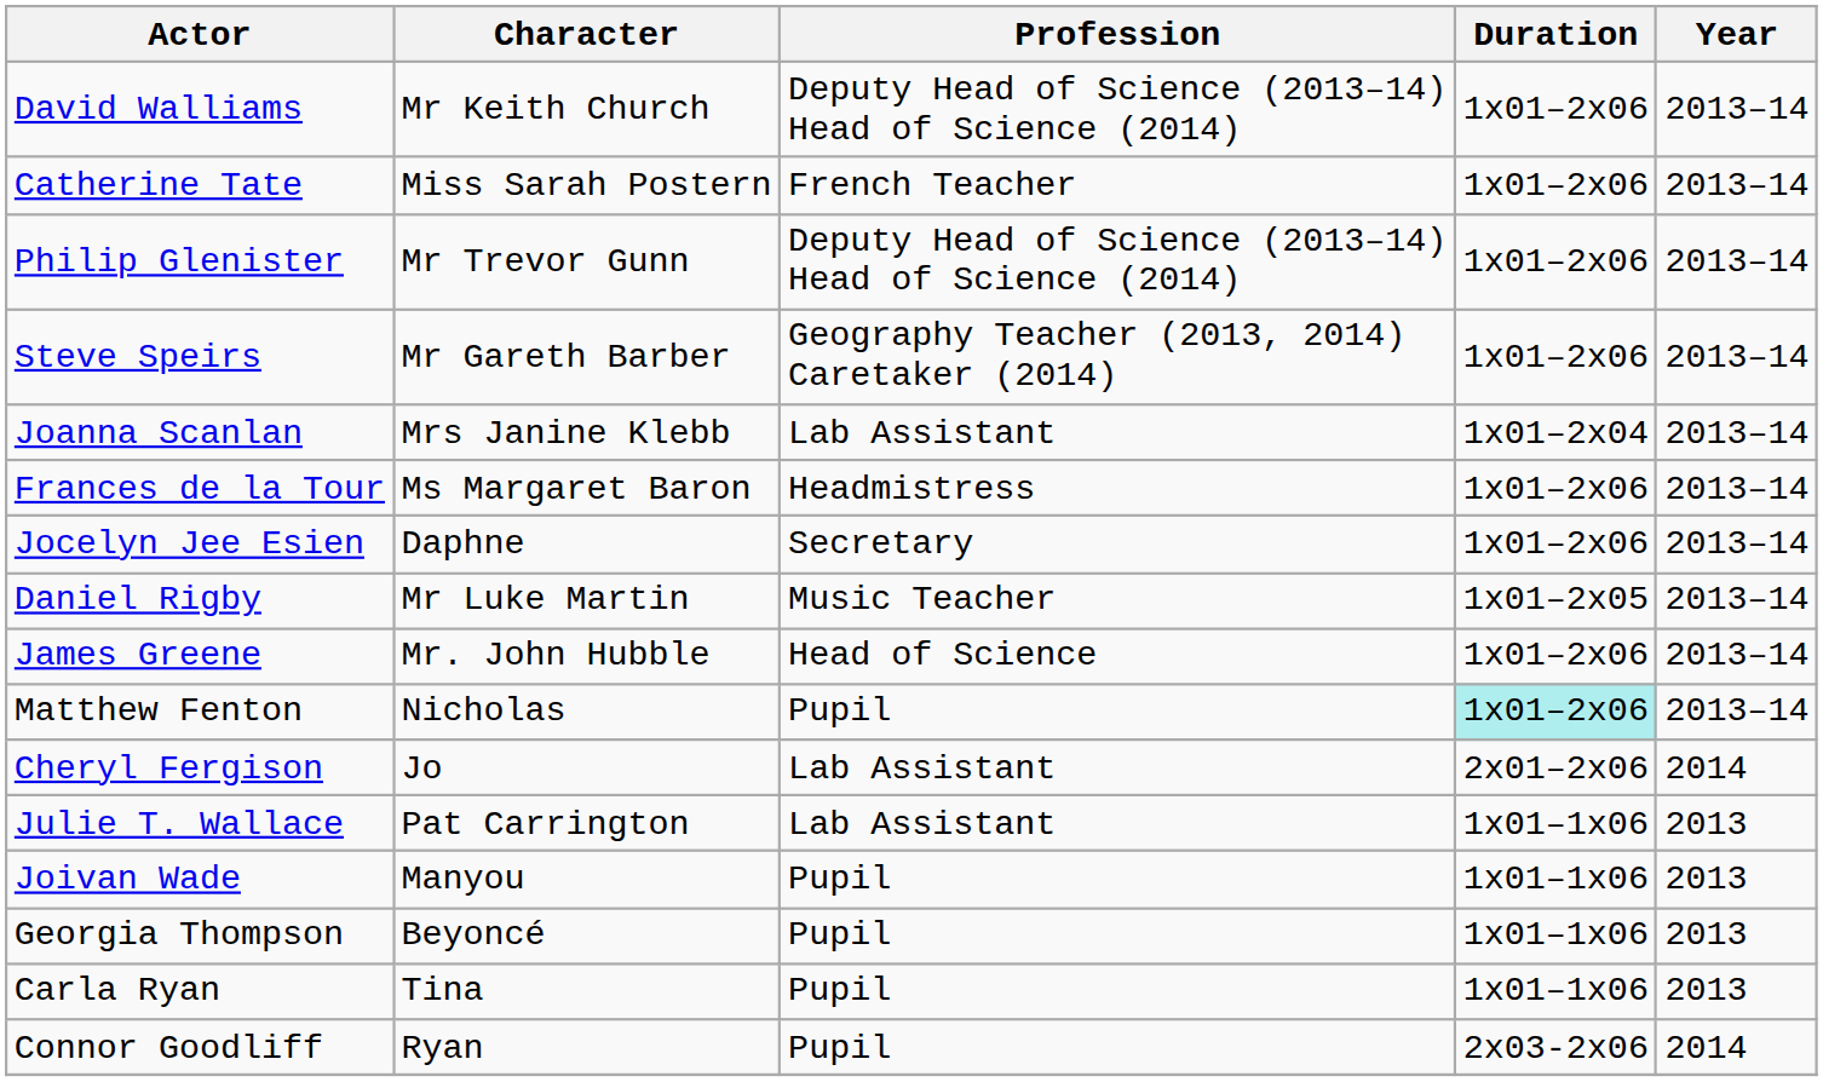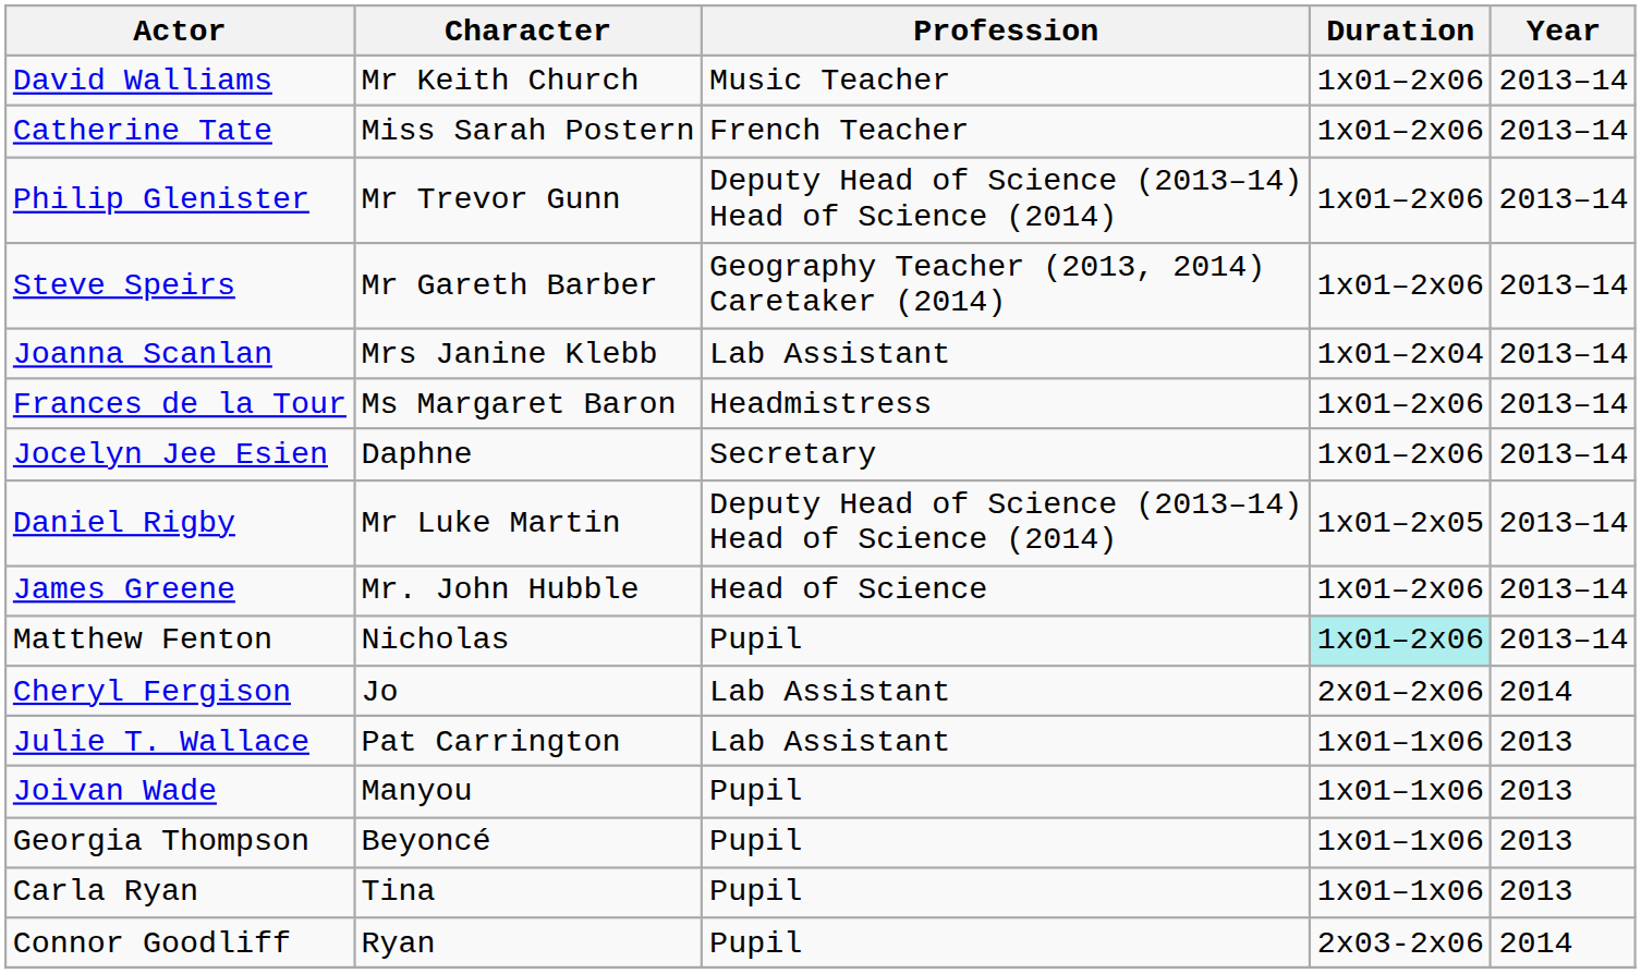 <table class="wikitable">
 <tr>
 <th>Actor</th>
 <th>Character</th>
 <th>Profession</th>
 <th>Duration</th>
 <th>Year</th>
 </tr>
 <tr>
 <td><a href='#'>David Walliams</a></td>
 <td>Mr Keith Church</td>
-<td>Deputy Head of Science (2013–14)<br>Head of Science (2014)</td>
+<td>Music Teacher</td>
 <td>1x01–2x06</td>
 <td>2013–14</td>
 </tr>
 <tr>
 <td><a href='#'>Catherine Tate</a></td>
 <td>Miss Sarah Postern</td>
 <td>French Teacher</td>
 <td>1x01–2x06</td>
 <td>2013–14</td>
 </tr>
 <tr>
 <td><a href='#'>Philip Glenister</a></td>
 <td>Mr Trevor Gunn</td>
 <td>Deputy Head of Science (2013–14)<br>Head of Science (2014)</td>
 <td>1x01–2x06</td>
 <td>2013–14</td>
 </tr>
 <tr>
 <td><a href='#'>Steve Speirs</a></td>
 <td>Mr Gareth Barber</td>
 <td>Geography Teacher (2013, 2014)<br>Caretaker (2014)</td>
 <td>1x01–2x06</td>
 <td>2013–14</td>
 </tr>
 <tr>
 <td><a href='#'>Joanna Scanlan</a></td>
 <td>Mrs Janine Klebb</td>
 <td>Lab Assistant</td>
 <td>1x01–2x04</td>
 <td>2013–14</td>
 </tr>
 <tr>
 <td><a href='#'>Frances de la Tour</a></td>
 <td>Ms Margaret Baron</td>
 <td>Headmistress</td>
 <td>1x01–2x06</td>
 <td>2013–14</td>
 </tr>
 <tr>
 <td><a href='#'>Jocelyn Jee Esien</a></td>
 <td>Daphne</td>
 <td>Secretary</td>
 <td>1x01–2x06</td>
 <td>2013–14</td>
 </tr>
 <tr>
 <td><a href='#'>Daniel Rigby</a></td>
 <td>Mr Luke Martin</td>
-<td>Music Teacher</td>
+<td>Deputy Head of Science (2013–14)<br>Head of Science (2014)</td>
 <td>1x01–2x05</td>
 <td>2013–14</td>
 </tr>
 <tr>
 <td><a href='#'>James Greene</a></td>
 <td>Mr. John Hubble</td>
 <td>Head of Science</td>
 <td>1x01–2x06</td>
 <td>2013–14</td>
 </tr>
 <tr>
 <td>Matthew Fenton</td>
 <td>Nicholas</td>
 <td>Pupil</td>
 <td style="background: paleturquoise;">1x01–2x06</td>
 <td>2013–14</td>
 </tr>
 <tr>
 <td><a href='#'>Cheryl Fergison</a></td>
 <td>Jo</td>
 <td>Lab Assistant</td>
 <td>2x01–2x06</td>
 <td>2014</td>
 </tr>
 <tr>
 <td><a href='#'>Julie T. Wallace</a></td>
 <td>Pat Carrington</td>
 <td>Lab Assistant</td>
 <td>1x01–1x06</td>
 <td>2013</td>
 </tr>
 <tr>
 <td><a href='#'>Joivan Wade</a></td>
 <td>Manyou</td>
 <td>Pupil</td>
 <td>1x01–1x06</td>
 <td>2013</td>
 </tr>
 <tr>
 <td>Georgia Thompson</td>
 <td>Beyoncé</td>
 <td>Pupil</td>
 <td>1x01–1x06</td>
 <td>2013</td>
 </tr>
 <tr>
 <td>Carla Ryan</td>
 <td>Tina</td>
 <td>Pupil</td>
 <td>1x01–1x06</td>
 <td>2013</td>
 </tr>
 <tr>
 <td>Connor Goodliff</td>
 <td>Ryan</td>
 <td>Pupil</td>
 <td>2x03-2x06</td>
 <td>2014</td>
 </tr>
 <tr>
 </tr>
 </table>
